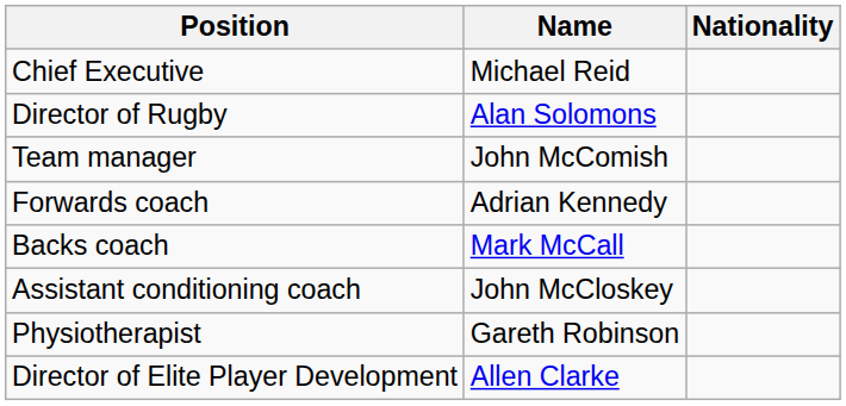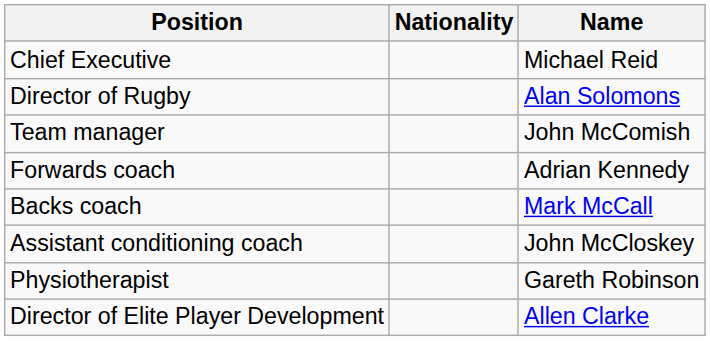 <table class="wikitable">
 <tr>
 <th>Position</th>
+<th>Nationality</th>
 <th>Name</th>
-<th>Nationality</th>
 </tr>
 <tr>
 <td>Chief Executive</td>
+<td></td>
 <td>Michael Reid</td>
-<td></td>
 </tr>
 <tr>
 <td>Director of Rugby</td>
+<td></td>
 <td><a href='#'>Alan Solomons</a></td>
-<td></td>
 </tr>
 <tr>
 <td>Team manager</td>
+<td></td>
 <td>John McComish</td>
-<td></td>
 </tr>
 <tr>
 <td>Forwards coach</td>
+<td></td>
 <td>Adrian Kennedy</td>
-<td></td>
 </tr>
 <tr>
 <td>Backs coach</td>
+<td></td>
 <td><a href='#'>Mark McCall</a></td>
-<td></td>
 </tr>
 <tr>
 <td>Assistant conditioning coach</td>
+<td></td>
 <td>John McCloskey</td>
-<td></td>
 </tr>
 <tr>
 <td>Physiotherapist</td>
+<td></td>
 <td>Gareth Robinson</td>
-<td></td>
 </tr>
 <tr>
 <td>Director of Elite Player Development</td>
+<td></td>
 <td><a href='#'>Allen Clarke</a></td>
-<td></td>
 </tr>
 </table>
